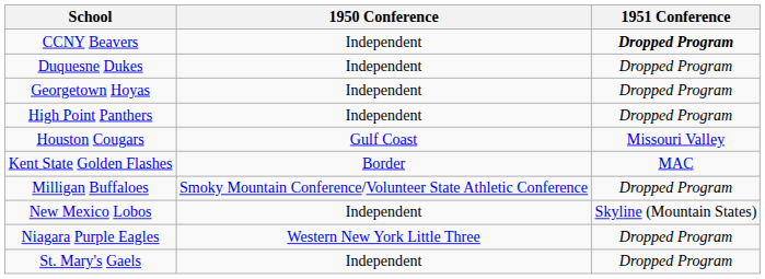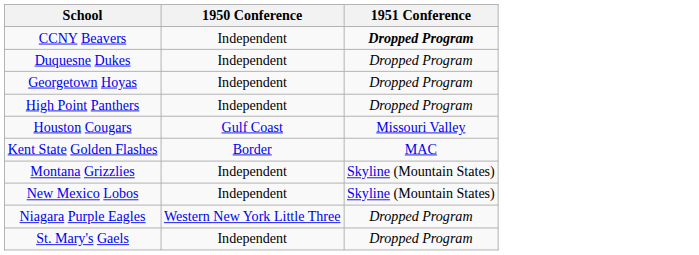 <table class="wikitable sortable">
 <tr>
 <th>School</th>
 <th>1950 Conference</th>
 <th>1951 Conference</th>
 </tr>
 <tr style="text-align:center;">
 <td><a href='#'>CCNY</a> <a href='#'>Beavers</a></td>
 <td>Independent</td>
 <td><strong><em>Dropped Program</em></strong></td>
 </tr>
 <tr style="text-align:center;">
 <td><a href='#'>Duquesne</a> <a href='#'>Dukes</a></td>
 <td>Independent</td>
 <td><em>Dropped Program</em></td>
 </tr>
 <tr style="text-align:center;">
 <td><a href='#'>Georgetown</a> <a href='#'>Hoyas</a></td>
 <td>Independent</td>
 <td><em>Dropped Program</em></td>
 </tr>
 <tr style="text-align:center;">
 <td><a href='#'>High Point</a> <a href='#'>Panthers</a></td>
 <td>Independent</td>
 <td><em>Dropped Program</em></td>
 </tr>
 <tr style="text-align:center;">
 <td><a href='#'>Houston</a> <a href='#'>Cougars</a></td>
 <td><a href='#'>Gulf Coast</a></td>
 <td><a href='#'>Missouri Valley</a></td>
 </tr>
 <tr style="text-align:center;">
 <td><a href='#'>Kent State</a> <a href='#'>Golden Flashes</a></td>
 <td><a href='#'>Border</a></td>
 <td><a href='#'>MAC</a></td>
 </tr>
 <tr style="text-align:center;">
-<td><a href='#'>Milligan</a> <a href='#'>Buffaloes</a></td>
-<td><a href='#'>Smoky Mountain Conference</a>/<a href='#'>Volunteer State Athletic Conference</a></td>
-<td><em>Dropped Program</em></td>
+<td><a href='#'>Montana</a> <a href='#'>Grizzlies</a></td>
+<td>Independent</td>
+<td><a href='#'>Skyline</a> (Mountain States)</td>
 </tr>
 <tr style="text-align:center;">
 <td><a href='#'>New Mexico</a> <a href='#'>Lobos</a></td>
 <td>Independent</td>
 <td><a href='#'>Skyline</a> (Mountain States)</td>
 </tr>
 <tr style="text-align:center;">
 <td><a href='#'>Niagara</a> <a href='#'>Purple Eagles</a></td>
 <td><a href='#'>Western New York Little Three</a></td>
 <td><em>Dropped Program</em></td>
 </tr>
 <tr style="text-align:center;">
 <td><a href='#'>St. Mary's</a> <a href='#'>Gaels</a></td>
 <td>Independent</td>
 <td><em>Dropped Program</em></td>
 </tr>
 </table>
